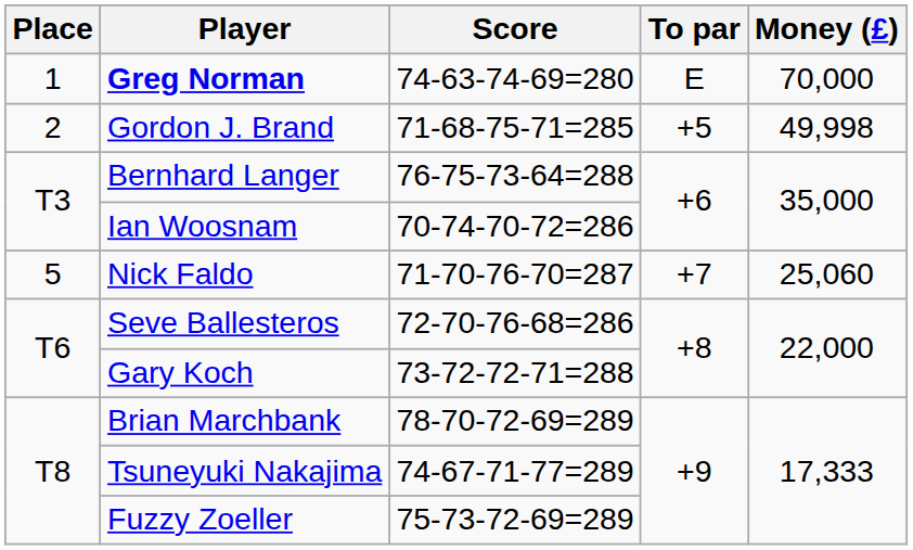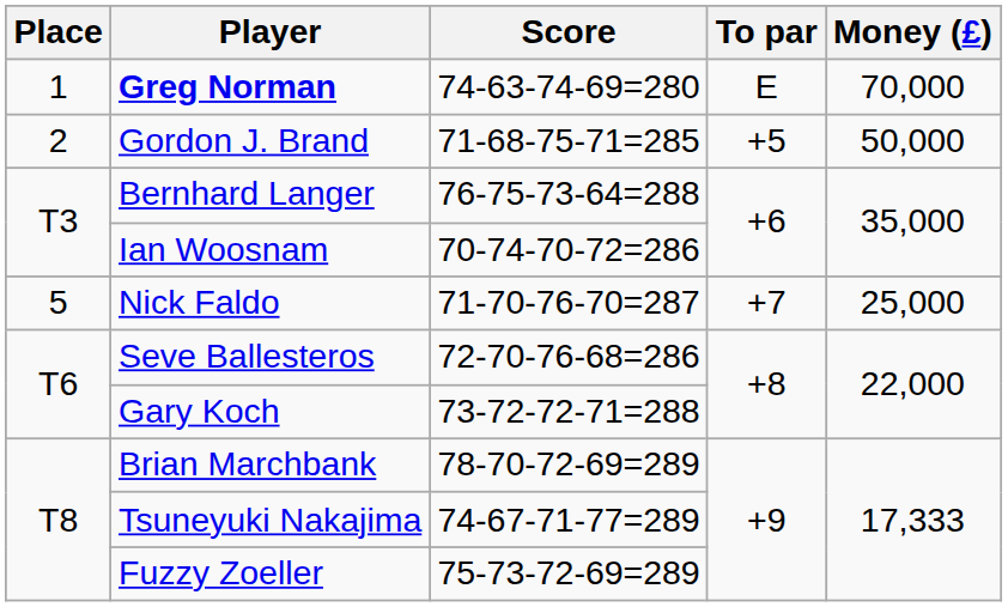 <table class="wikitable">
 <tr>
 <th>Place</th>
 <th>Player</th>
 <th>Score</th>
 <th>To par</th>
 <th>Money (<a href='#'>£</a>)</th>
 </tr>
 <tr>
 <td align="center">1</td>
 <td> <strong><a href='#'>Greg Norman</a></strong></td>
 <td>74-63-74-69=280</td>
 <td align="center">E</td>
 <td align=center>70,000</td>
 </tr>
 <tr>
 <td align="center">2</td>
 <td> <a href='#'>Gordon J. Brand</a></td>
 <td>71-68-75-71=285</td>
 <td align="center">+5</td>
-<td align=center>49,998</td>
+<td align=center>50,000</td>
 </tr>
 <tr>
 <td rowspan=2 align="center">T3</td>
 <td> <a href='#'>Bernhard Langer</a></td>
 <td>76-75-73-64=288</td>
 <td rowspan=2 align="center">+6</td>
 <td rowspan=2 align=center>35,000</td>
 </tr>
 <tr>
 <td> <a href='#'>Ian Woosnam</a></td>
 <td>70-74-70-72=286</td>
 </tr>
 <tr>
 <td align="center">5</td>
 <td> <a href='#'>Nick Faldo</a></td>
 <td>71-70-76-70=287</td>
 <td align="center">+7</td>
-<td align=center>25,060</td>
+<td align=center>25,000</td>
 </tr>
 <tr>
 <td rowspan=2 align="center">T6</td>
 <td> <a href='#'>Seve Ballesteros</a></td>
 <td>72-70-76-68=286</td>
 <td rowspan=2 align="center">+8</td>
 <td rowspan=2 align=center>22,000</td>
 </tr>
 <tr>
 <td> <a href='#'>Gary Koch</a></td>
 <td>73-72-72-71=288</td>
 </tr>
 <tr>
 <td rowspan=3 align="center">T8</td>
 <td> <a href='#'>Brian Marchbank</a></td>
 <td>78-70-72-69=289</td>
 <td rowspan=3 align="center">+9</td>
 <td rowspan=3 align=center>17,333</td>
 </tr>
 <tr>
 <td> <a href='#'>Tsuneyuki Nakajima</a></td>
 <td>74-67-71-77=289</td>
 </tr>
 <tr>
 <td> <a href='#'>Fuzzy Zoeller</a></td>
 <td>75-73-72-69=289</td>
 </tr>
 </table>
